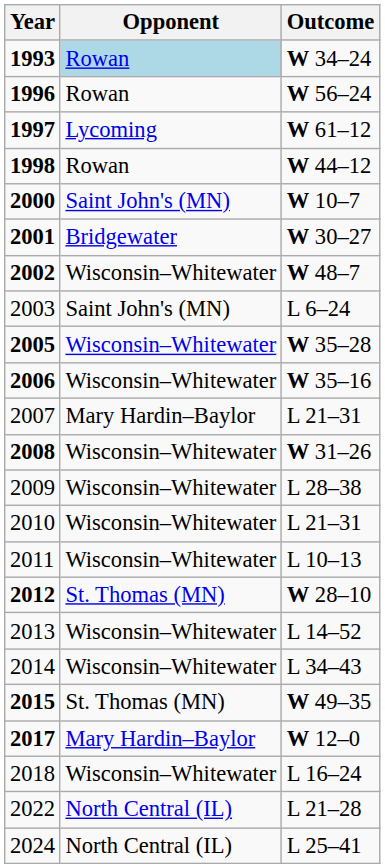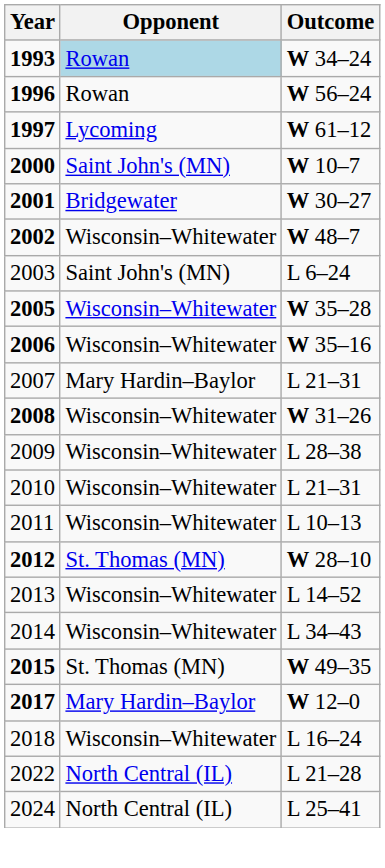 <table class="wikitable">
 <tr>
 <th>Year</th>
 <th>Opponent</th>
 <th>Outcome</th>
 </tr>
 <tr>
 <td><strong>1993</strong></td>
 <td style="background: lightblue;"><a href='#'>Rowan</a></td>
 <td><strong>W</strong> 34–24</td>
 </tr>
 <tr>
 <td><strong>1996</strong></td>
 <td>Rowan</td>
 <td><strong>W</strong> 56–24</td>
 </tr>
 <tr>
 <td><strong>1997</strong></td>
 <td><a href='#'>Lycoming</a></td>
 <td><strong>W</strong> 61–12</td>
-</tr>
-<tr>
-<td><strong>1998</strong></td>
-<td>Rowan</td>
-<td><strong>W</strong> 44–12</td>
 </tr>
 <tr>
 <td><strong>2000</strong></td>
 <td><a href='#'>Saint John's (MN)</a></td>
 <td><strong>W</strong> 10–7</td>
 </tr>
 <tr>
 <td><strong>2001</strong></td>
 <td><a href='#'>Bridgewater</a></td>
 <td><strong>W</strong> 30–27</td>
 </tr>
 <tr>
 <td><strong>2002</strong></td>
 <td>Wisconsin–Whitewater</td>
 <td><strong>W</strong> 48–7</td>
 </tr>
 <tr>
 <td>2003</td>
 <td>Saint John's (MN)</td>
 <td>L 6–24</td>
 </tr>
 <tr>
 <td><strong>2005</strong></td>
 <td><a href='#'>Wisconsin–Whitewater</a></td>
 <td><strong>W</strong> 35–28</td>
 </tr>
 <tr>
 <td><strong>2006</strong></td>
 <td>Wisconsin–Whitewater</td>
 <td><strong>W</strong> 35–16</td>
 </tr>
 <tr>
 <td>2007</td>
 <td>Mary Hardin–Baylor</td>
 <td>L 21–31</td>
 </tr>
 <tr>
 <td><strong>2008</strong></td>
 <td>Wisconsin–Whitewater</td>
 <td><strong>W</strong> 31–26</td>
 </tr>
 <tr>
 <td>2009</td>
 <td>Wisconsin–Whitewater</td>
 <td>L 28–38</td>
 </tr>
 <tr>
 <td>2010</td>
 <td>Wisconsin–Whitewater</td>
 <td>L 21–31</td>
 </tr>
 <tr>
 <td>2011</td>
 <td>Wisconsin–Whitewater</td>
 <td>L 10–13</td>
 </tr>
 <tr>
 <td><strong>2012</strong></td>
 <td><a href='#'>St. Thomas (MN)</a></td>
 <td><strong>W</strong> 28–10</td>
 </tr>
 <tr>
 <td>2013</td>
 <td>Wisconsin–Whitewater</td>
 <td>L 14–52</td>
 </tr>
 <tr>
 <td>2014</td>
 <td>Wisconsin–Whitewater</td>
 <td>L 34–43</td>
 </tr>
 <tr>
 <td><strong>2015</strong></td>
 <td>St. Thomas (MN)</td>
 <td><strong>W</strong> 49–35</td>
 </tr>
 <tr>
 <td><strong>2017</strong></td>
 <td><a href='#'>Mary Hardin–Baylor</a></td>
 <td><strong>W</strong> 12–0</td>
 </tr>
 <tr>
 <td>2018</td>
 <td>Wisconsin–Whitewater</td>
 <td>L 16–24</td>
 </tr>
 <tr>
 <td>2022</td>
 <td><a href='#'>North Central (IL)</a></td>
 <td>L 21–28</td>
 </tr>
 <tr>
 <td>2024</td>
 <td>North Central (IL)</td>
 <td>L 25–41</td>
 </tr>
 </table>
